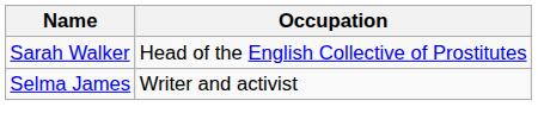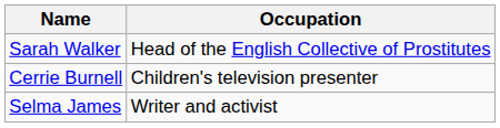 <table class="wikitable sortable">
 <tr>
 <th>Name</th>
 <th>Occupation</th>
 </tr>
 <tr>
 <td><a href='#'>Sarah Walker</a></td>
 <td>Head of the <a href='#'>English Collective of Prostitutes</a></td>
 </tr>
 <tr>
+<td><a href='#'>Cerrie Burnell</a></td>
+<td>Children's television presenter</td>
+</tr>
+<tr>
 <td><a href='#'>Selma James</a></td>
 <td>Writer and activist</td>
 </tr>
 </table>
